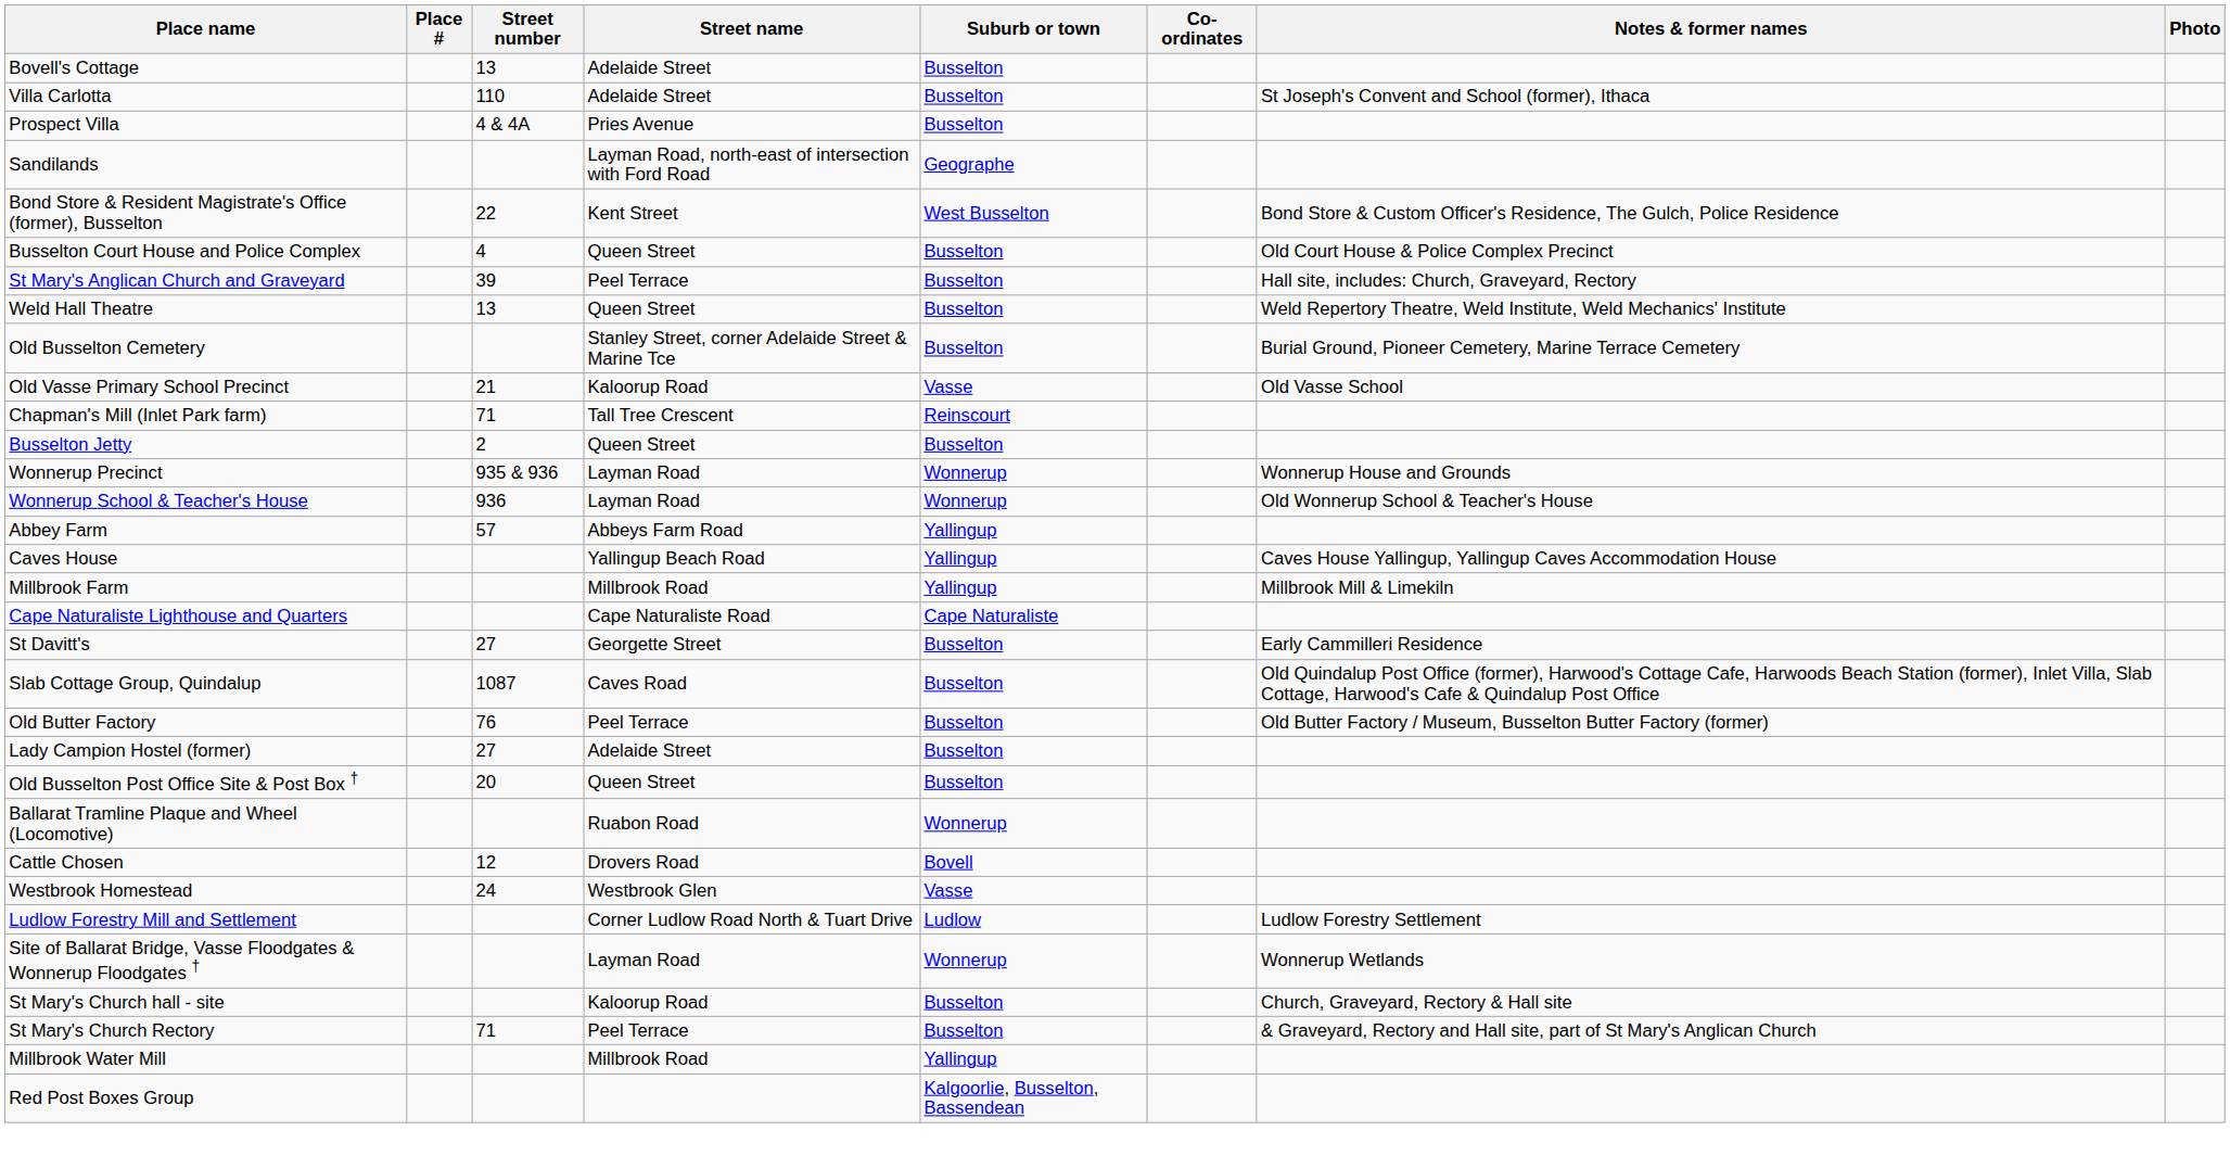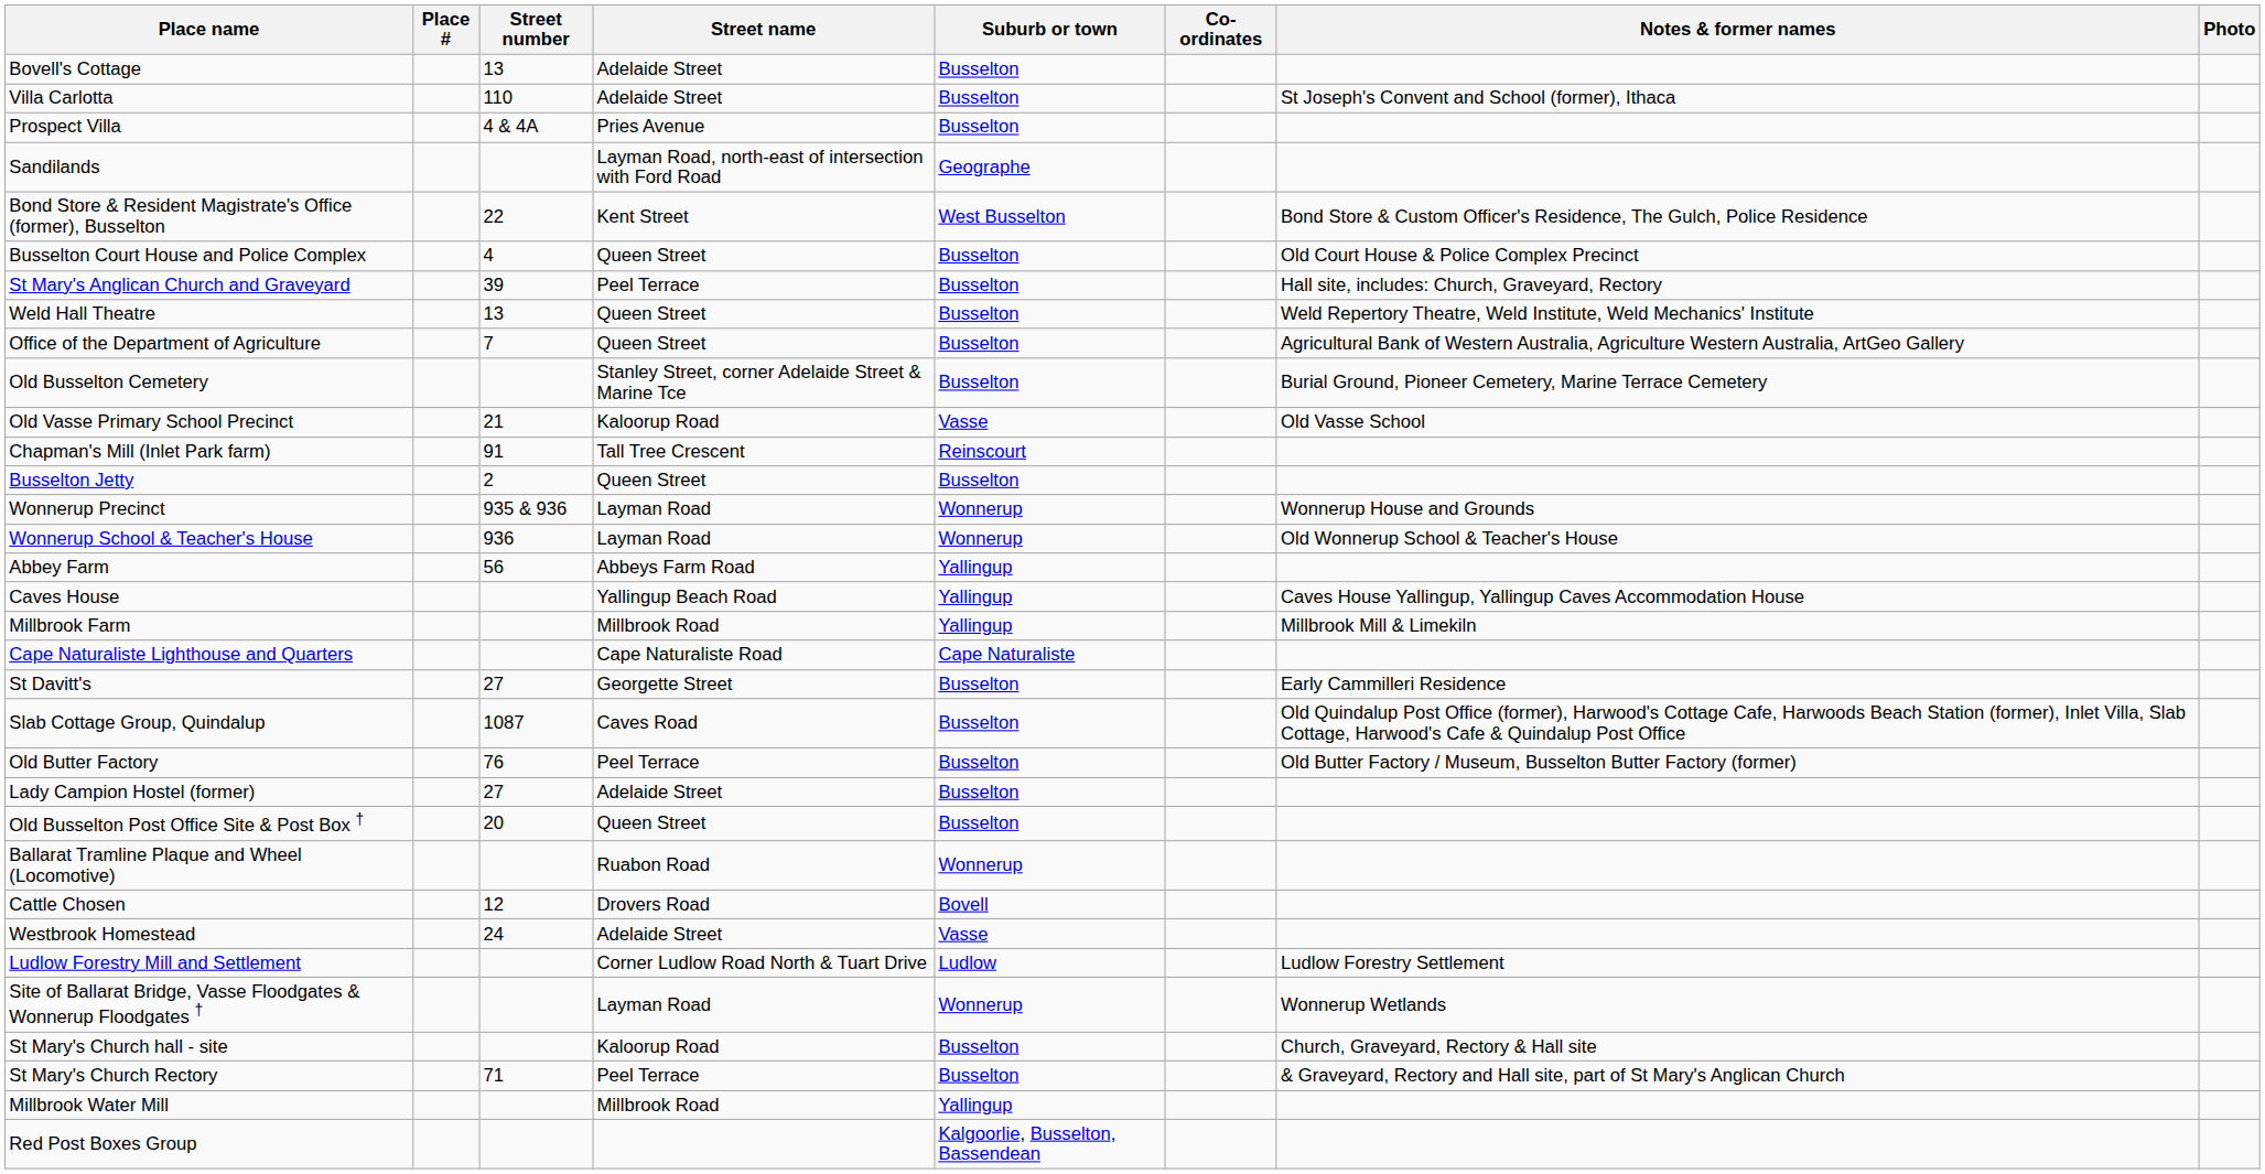 <table class="wikitable sortable">
 <tr>
 <th>Place name</th>
 <th>Place #</th>
 <th>Street number</th>
 <th>Street name</th>
 <th>Suburb or town</th>
 <th>Co-ordinates</th>
 <th class="unsortable">Notes & former names</th>
 <th class="unsortable">Photo</th>
 </tr>
 <tr>
 <td>Bovell's Cottage</td>
 <td></td>
 <td>13</td>
 <td>Adelaide Street</td>
 <td><a href='#'>Busselton</a></td>
 <td></td>
 <td></td>
 <td></td>
 </tr>
 <tr>
 <td>Villa Carlotta</td>
 <td></td>
 <td>110</td>
 <td>Adelaide Street</td>
 <td><a href='#'>Busselton</a></td>
 <td></td>
 <td>St Joseph's Convent and School (former), Ithaca</td>
 <td></td>
 </tr>
 <tr>
 <td>Prospect Villa</td>
 <td></td>
 <td>4 & 4A</td>
 <td>Pries Avenue</td>
 <td><a href='#'>Busselton</a></td>
 <td></td>
 <td></td>
 <td></td>
 </tr>
 <tr>
 <td>Sandilands</td>
 <td></td>
 <td></td>
 <td>Layman Road, north-east of intersection with Ford Road</td>
 <td><a href='#'>Geographe</a></td>
 <td></td>
 <td></td>
 <td></td>
 </tr>
 <tr>
 <td>Bond Store & Resident Magistrate's Office (former), Busselton</td>
 <td></td>
 <td>22</td>
 <td>Kent Street</td>
 <td><a href='#'>West Busselton</a></td>
 <td></td>
 <td>Bond Store & Custom Officer's Residence, The Gulch, Police Residence</td>
 <td></td>
 </tr>
 <tr>
 <td>Busselton Court House and Police Complex</td>
 <td></td>
 <td>4</td>
 <td>Queen Street</td>
 <td><a href='#'>Busselton</a></td>
 <td></td>
 <td>Old Court House & Police Complex Precinct</td>
 <td></td>
 </tr>
 <tr>
 <td><a href='#'>St Mary's Anglican Church and Graveyard</a></td>
 <td></td>
 <td>39</td>
 <td>Peel Terrace</td>
 <td><a href='#'>Busselton</a></td>
 <td></td>
 <td>Hall site, includes:  Church, Graveyard, Rectory</td>
 <td></td>
 </tr>
 <tr>
 <td>Weld Hall Theatre</td>
 <td></td>
 <td>13</td>
 <td>Queen Street</td>
 <td><a href='#'>Busselton</a></td>
 <td></td>
 <td>Weld Repertory Theatre, Weld Institute, Weld Mechanics' Institute</td>
 <td></td>
 </tr>
 <tr>
+<td>Office of the Department of Agriculture</td>
+<td></td>
+<td>7</td>
+<td>Queen Street</td>
+<td><a href='#'>Busselton</a></td>
+<td></td>
+<td>Agricultural Bank of Western Australia, Agriculture Western Australia, ArtGeo Gallery</td>
+<td></td>
+</tr>
+<tr>
 <td>Old Busselton Cemetery</td>
 <td></td>
 <td></td>
 <td>Stanley Street, corner Adelaide Street & Marine Tce</td>
 <td><a href='#'>Busselton</a></td>
 <td></td>
 <td>Burial Ground, Pioneer Cemetery, Marine Terrace Cemetery</td>
 <td></td>
 </tr>
 <tr>
 <td>Old Vasse Primary School Precinct</td>
 <td></td>
 <td>21</td>
 <td>Kaloorup Road</td>
 <td><a href='#'>Vasse</a></td>
 <td></td>
 <td>Old Vasse School</td>
 <td></td>
 </tr>
 <tr>
 <td>Chapman's Mill (Inlet Park farm)</td>
 <td></td>
-<td>71</td>
+<td>91</td>
 <td>Tall Tree Crescent</td>
 <td><a href='#'>Reinscourt</a></td>
 <td></td>
 <td></td>
 <td></td>
 </tr>
 <tr>
 <td><a href='#'>Busselton Jetty</a></td>
 <td></td>
 <td>2</td>
 <td>Queen Street</td>
 <td><a href='#'>Busselton</a></td>
 <td></td>
 <td></td>
 <td></td>
 </tr>
 <tr>
 <td>Wonnerup Precinct</td>
 <td></td>
 <td>935 & 936</td>
 <td>Layman Road</td>
 <td><a href='#'>Wonnerup</a></td>
 <td></td>
 <td>Wonnerup House and Grounds</td>
 <td></td>
 </tr>
 <tr>
 <td><a href='#'>Wonnerup School & Teacher's House</a></td>
 <td></td>
 <td>936</td>
 <td>Layman Road</td>
 <td><a href='#'>Wonnerup</a></td>
 <td></td>
 <td>Old Wonnerup School & Teacher's House</td>
 <td></td>
 </tr>
 <tr>
 <td>Abbey Farm</td>
 <td></td>
-<td>57</td>
+<td>56</td>
 <td>Abbeys Farm Road</td>
 <td><a href='#'>Yallingup</a></td>
 <td></td>
 <td></td>
 <td></td>
 </tr>
 <tr>
 <td>Caves House</td>
 <td></td>
 <td></td>
 <td>Yallingup Beach Road</td>
 <td><a href='#'>Yallingup</a></td>
 <td></td>
 <td>Caves House Yallingup, Yallingup Caves Accommodation House</td>
 <td></td>
 </tr>
 <tr>
 <td>Millbrook Farm</td>
 <td></td>
 <td></td>
 <td>Millbrook Road</td>
 <td><a href='#'>Yallingup</a></td>
 <td></td>
 <td>Millbrook Mill & Limekiln</td>
 <td></td>
 </tr>
 <tr>
 <td><a href='#'>Cape Naturaliste Lighthouse and Quarters</a></td>
 <td></td>
 <td></td>
 <td>Cape Naturaliste Road</td>
 <td><a href='#'>Cape Naturaliste</a></td>
 <td></td>
 <td></td>
 <td></td>
 </tr>
 <tr>
 <td>St Davitt's</td>
 <td></td>
 <td>27</td>
 <td>Georgette Street</td>
 <td><a href='#'>Busselton</a></td>
 <td></td>
 <td>Early Cammilleri Residence</td>
 <td></td>
 </tr>
 <tr>
 <td>Slab Cottage Group, Quindalup</td>
 <td></td>
 <td>1087</td>
 <td>Caves Road</td>
 <td><a href='#'>Busselton</a></td>
 <td></td>
 <td>Old Quindalup Post Office (former), Harwood's Cottage Cafe, Harwoods Beach Station (former), Inlet Villa, Slab Cottage, Harwood's Cafe & Quindalup Post Office</td>
 <td></td>
 </tr>
 <tr>
 <td>Old Butter Factory</td>
 <td></td>
 <td>76</td>
 <td>Peel Terrace</td>
 <td><a href='#'>Busselton</a></td>
 <td></td>
 <td>Old Butter Factory / Museum, Busselton Butter Factory (former)</td>
 <td></td>
 </tr>
 <tr>
 <td>Lady Campion Hostel (former)</td>
 <td></td>
 <td>27</td>
 <td>Adelaide Street</td>
 <td><a href='#'>Busselton</a></td>
 <td></td>
 <td></td>
 <td></td>
 </tr>
 <tr>
 <td>Old Busselton Post Office Site & Post Box <sup>†</sup></td>
 <td></td>
 <td>20</td>
 <td>Queen Street</td>
 <td><a href='#'>Busselton</a></td>
 <td></td>
 <td></td>
 <td></td>
 </tr>
 <tr>
 <td>Ballarat Tramline Plaque and Wheel (Locomotive)</td>
 <td></td>
 <td></td>
 <td>Ruabon Road</td>
 <td><a href='#'>Wonnerup</a></td>
 <td></td>
 <td></td>
 <td></td>
 </tr>
 <tr>
 <td>Cattle Chosen</td>
 <td></td>
 <td>12</td>
 <td>Drovers Road</td>
 <td><a href='#'>Bovell</a></td>
 <td></td>
 <td></td>
 <td></td>
 </tr>
 <tr>
 <td>Westbrook Homestead</td>
 <td></td>
 <td>24</td>
-<td>Westbrook Glen</td>
+<td>Adelaide Street</td>
 <td><a href='#'>Vasse</a></td>
 <td></td>
 <td></td>
 <td></td>
 </tr>
 <tr>
 <td><a href='#'>Ludlow Forestry Mill and Settlement</a></td>
 <td></td>
 <td></td>
 <td>Corner Ludlow Road North & Tuart Drive</td>
 <td><a href='#'>Ludlow</a></td>
 <td></td>
 <td>Ludlow Forestry Settlement</td>
 <td></td>
 </tr>
 <tr>
 <td>Site of Ballarat Bridge, Vasse Floodgates & Wonnerup Floodgates <sup>†</sup></td>
 <td></td>
 <td></td>
 <td>Layman Road</td>
 <td><a href='#'>Wonnerup</a></td>
 <td></td>
 <td>Wonnerup Wetlands</td>
 <td></td>
 </tr>
 <tr>
 <td>St Mary's Church hall - site</td>
 <td></td>
 <td></td>
 <td>Kaloorup Road</td>
 <td><a href='#'>Busselton</a></td>
 <td></td>
 <td>Church, Graveyard, Rectory & Hall site</td>
 <td></td>
 </tr>
 <tr>
 <td>St Mary's Church Rectory</td>
 <td></td>
 <td>71</td>
 <td>Peel Terrace</td>
 <td><a href='#'>Busselton</a></td>
 <td></td>
 <td>& Graveyard, Rectory and Hall site, part of St Mary's Anglican Church</td>
 <td></td>
 </tr>
 <tr>
 <td>Millbrook Water Mill</td>
 <td></td>
 <td></td>
 <td>Millbrook Road</td>
 <td><a href='#'>Yallingup</a></td>
 <td></td>
 <td></td>
 <td></td>
 </tr>
 <tr>
 <td>Red Post Boxes Group</td>
 <td></td>
 <td></td>
 <td></td>
 <td><a href='#'>Kalgoorlie</a>, <a href='#'>Busselton</a>, <a href='#'>Bassendean</a></td>
 <td></td>
 <td></td>
 <td></td>
 </tr>
 </table>
